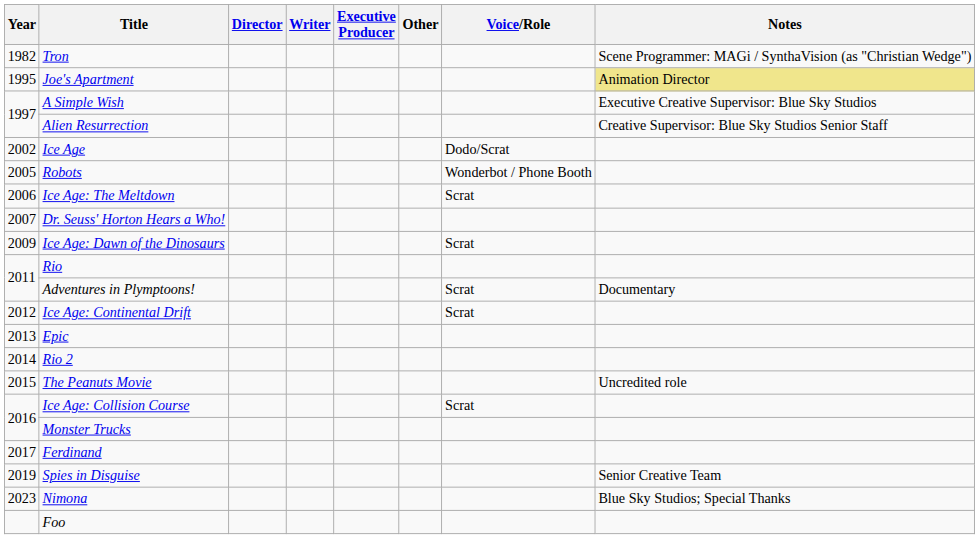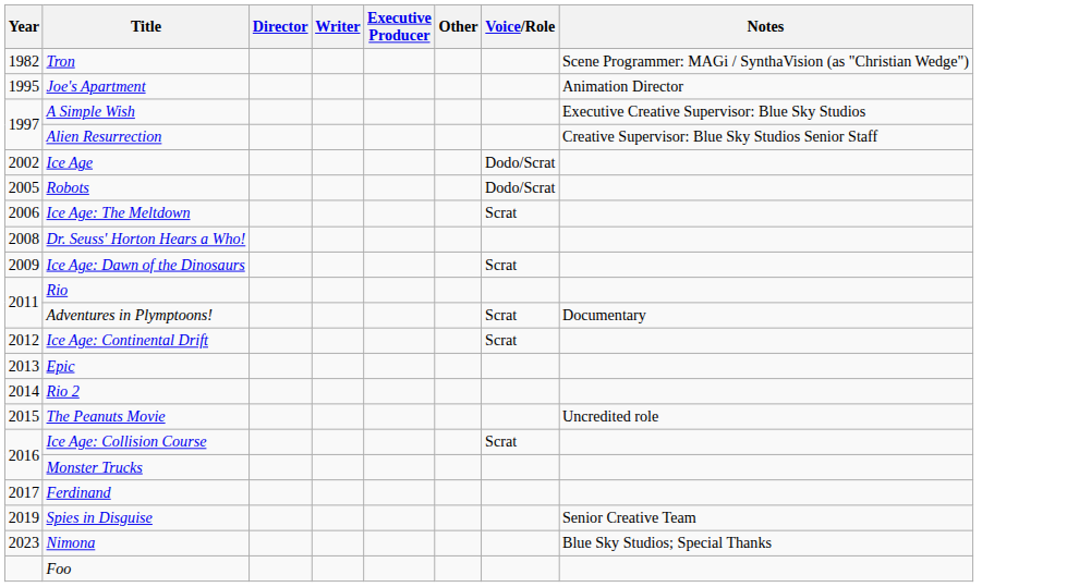 <table class="wikitable" style="font-size: 95%;">
 <tr>
 <th>Year</th>
 <th>Title</th>
 <th><a href='#'>Director</a></th>
 <th><a href='#'>Writer</a></th>
 <th><a href='#'>Executive<br>Producer</a></th>
 <th>Other</th>
 <th><a href='#'>Voice</a>/Role</th>
 <th>Notes</th>
 </tr>
 <tr>
 <td>1982</td>
 <td><em><a href='#'>Tron</a></em></td>
 <td></td>
 <td></td>
 <td></td>
 <td></td>
 <td></td>
 <td>Scene Programmer: MAGi / SynthaVision (as "Christian Wedge")</td>
 </tr>
 <tr>
 <td>1995</td>
 <td><em><a href='#'>Joe's Apartment</a></em></td>
 <td></td>
 <td></td>
 <td></td>
 <td></td>
 <td></td>
-<td style="background: khaki;">Animation Director</td>
+<td>Animation Director</td>
 </tr>
 <tr>
 <td rowspan=2>1997</td>
 <td><em><a href='#'>A Simple Wish</a></em></td>
 <td></td>
 <td></td>
 <td></td>
 <td></td>
 <td></td>
 <td>Executive Creative Supervisor: Blue Sky Studios</td>
 </tr>
 <tr>
 <td><em><a href='#'>Alien Resurrection</a></em></td>
 <td></td>
 <td></td>
 <td></td>
 <td></td>
 <td></td>
 <td>Creative Supervisor: Blue Sky Studios Senior Staff</td>
 </tr>
 <tr>
 <td>2002</td>
 <td><em><a href='#'>Ice Age</a></em></td>
 <td></td>
 <td></td>
 <td></td>
 <td></td>
 <td>Dodo/Scrat</td>
 <td></td>
 </tr>
 <tr>
 <td>2005</td>
 <td><em><a href='#'>Robots</a></em></td>
 <td></td>
 <td></td>
 <td></td>
 <td></td>
-<td>Wonderbot / Phone Booth</td>
+<td>Dodo/Scrat</td>
 <td></td>
 </tr>
 <tr>
 <td>2006</td>
 <td><em><a href='#'>Ice Age: The Meltdown</a></em></td>
 <td></td>
 <td></td>
 <td></td>
 <td></td>
 <td>Scrat</td>
 <td></td>
 </tr>
 <tr>
-<td>2007</td>
+<td>2008</td>
 <td><em><a href='#'>Dr. Seuss' Horton Hears a Who!</a></em></td>
 <td></td>
 <td></td>
 <td></td>
 <td></td>
 <td></td>
 <td></td>
 </tr>
 <tr>
 <td>2009</td>
 <td><em><a href='#'>Ice Age: Dawn of the Dinosaurs</a></em></td>
 <td></td>
 <td></td>
 <td></td>
 <td></td>
 <td>Scrat</td>
 <td></td>
 </tr>
 <tr>
 <td rowspan=2>2011</td>
 <td><em><a href='#'>Rio</a></em></td>
 <td></td>
 <td></td>
 <td></td>
 <td></td>
 <td></td>
 <td></td>
 </tr>
 <tr>
 <td><em>Adventures in Plymptoons!</em></td>
 <td></td>
 <td></td>
 <td></td>
 <td></td>
 <td>Scrat</td>
 <td>Documentary</td>
 </tr>
 <tr>
 <td>2012</td>
 <td><em><a href='#'>Ice Age: Continental Drift</a></em></td>
 <td></td>
 <td></td>
 <td></td>
 <td></td>
 <td>Scrat</td>
 <td></td>
 </tr>
 <tr>
 <td>2013</td>
 <td><em><a href='#'>Epic</a></em></td>
 <td></td>
 <td></td>
 <td></td>
 <td></td>
 <td></td>
 <td></td>
 </tr>
 <tr>
 <td>2014</td>
 <td><em><a href='#'>Rio 2</a></em></td>
 <td></td>
 <td></td>
 <td></td>
 <td></td>
 <td></td>
 <td></td>
 </tr>
 <tr>
 <td>2015</td>
 <td><em><a href='#'>The Peanuts Movie</a></em></td>
 <td></td>
 <td></td>
 <td></td>
 <td></td>
 <td></td>
 <td>Uncredited role</td>
 </tr>
 <tr>
 <td rowspan=2>2016</td>
 <td><em><a href='#'>Ice Age: Collision Course</a></em></td>
 <td></td>
 <td></td>
 <td></td>
 <td></td>
 <td>Scrat</td>
 <td></td>
 </tr>
 <tr>
 <td><em><a href='#'>Monster Trucks</a></em></td>
 <td></td>
 <td></td>
 <td></td>
 <td></td>
 <td></td>
 <td></td>
 </tr>
 <tr>
 <td>2017</td>
 <td><em><a href='#'>Ferdinand</a></em></td>
 <td></td>
 <td></td>
 <td></td>
 <td></td>
 <td></td>
 <td></td>
 </tr>
 <tr>
 <td>2019</td>
 <td><em><a href='#'>Spies in Disguise</a></em></td>
 <td></td>
 <td></td>
 <td></td>
 <td></td>
 <td></td>
 <td>Senior Creative Team</td>
 </tr>
 <tr>
 <td>2023</td>
 <td><em><a href='#'>Nimona</a></em></td>
 <td></td>
 <td></td>
 <td></td>
 <td></td>
 <td></td>
 <td>Blue Sky Studios; Special Thanks</td>
 </tr>
 <tr>
 <td></td>
 <td><em>Foo</em></td>
 <td></td>
 <td></td>
 <td></td>
 <td></td>
 <td></td>
 <td></td>
 </tr>
 </table>
